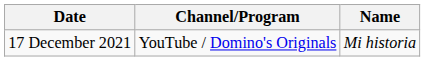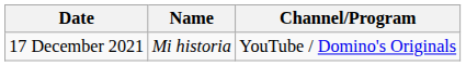 <table class="wikitable">
 <tr>
 <th>Date</th>
+<th>Name</th>
 <th>Channel/Program</th>
-<th>Name</th>
 </tr>
 <tr>
 <td>17 December 2021</td>
+<td><em>Mi historia</em></td>
 <td>YouTube / <a href='#'>Domino's Originals</a></td>
-<td><em>Mi historia</em></td>
 </tr>
 </table>
